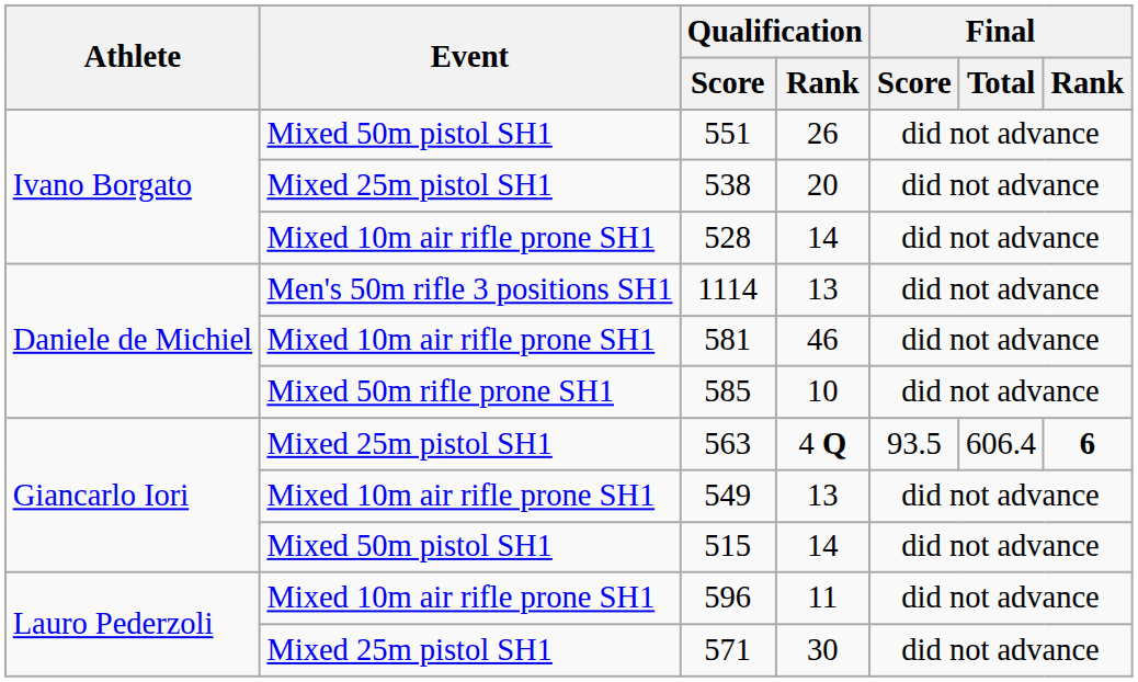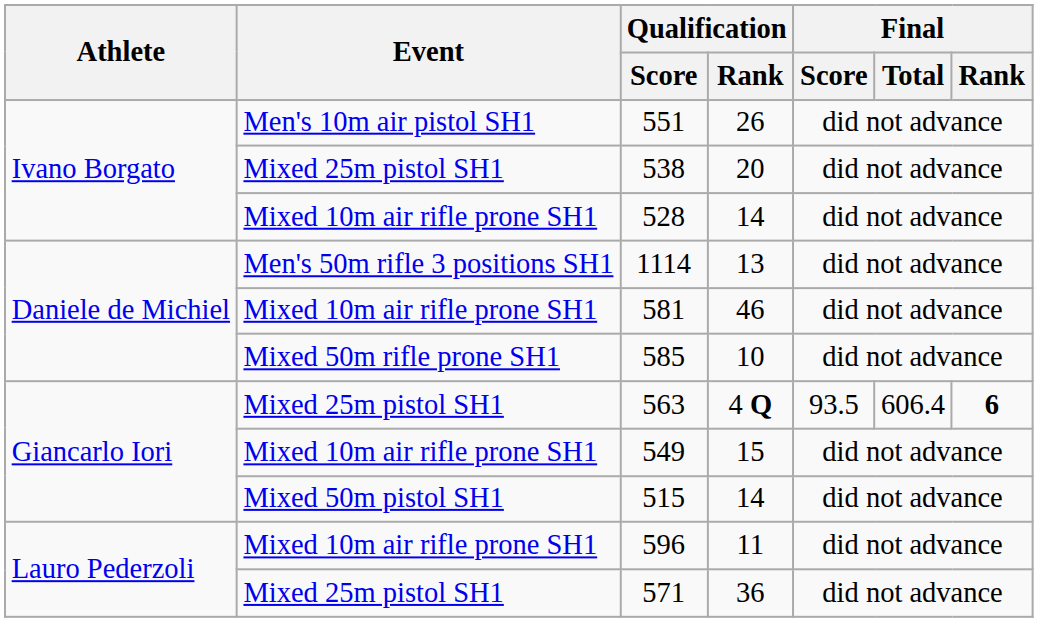 <table class=wikitable style="font-size:90%">
 <tr>
 <th rowspan="2">Athlete</th>
 <th rowspan="2">Event</th>
 <th colspan="2">Qualification</th>
 <th colspan="3">Final</th>
 </tr>
 <tr>
 <th>Score</th>
 <th>Rank</th>
 <th>Score</th>
 <th>Total</th>
 <th>Rank</th>
 </tr>
 <tr>
 <td rowspan="3"><a href='#'>Ivano Borgato</a></td>
-<td><a href='#'>Mixed 50m pistol SH1</a></td>
+<td><a href='#'>Men's 10m air pistol SH1</a></td>
 <td align=center>551</td>
 <td align=center>26</td>
 <td align=center colspan="3">did not advance</td>
 </tr>
 <tr>
 <td><a href='#'>Mixed 25m pistol SH1</a></td>
 <td align=center>538</td>
 <td align=center>20</td>
 <td align=center colspan="3">did not advance</td>
 </tr>
 <tr>
 <td><a href='#'>Mixed 10m air rifle prone SH1</a></td>
 <td align=center>528</td>
 <td align=center>14</td>
 <td align=center colspan="3">did not advance</td>
 </tr>
 <tr>
 <td rowspan="3"><a href='#'>Daniele de Michiel</a></td>
 <td><a href='#'>Men's 50m rifle 3 positions SH1</a></td>
 <td align=center>1114</td>
 <td align=center>13</td>
 <td align=center colspan="3">did not advance</td>
 </tr>
 <tr>
 <td><a href='#'>Mixed 10m air rifle prone SH1</a></td>
 <td align=center>581</td>
 <td align=center>46</td>
 <td align=center colspan="3">did not advance</td>
 </tr>
 <tr>
 <td><a href='#'>Mixed 50m rifle prone SH1</a></td>
 <td align=center>585</td>
 <td align=center>10</td>
 <td align=center colspan="3">did not advance</td>
 </tr>
 <tr>
 <td rowspan="3"><a href='#'>Giancarlo Iori</a></td>
 <td><a href='#'>Mixed 25m pistol SH1</a></td>
 <td align=center>563</td>
 <td align=center>4 <strong>Q</strong></td>
 <td align=center>93.5</td>
 <td align=center>606.4</td>
 <td align=center><strong>6</strong></td>
 </tr>
 <tr>
 <td><a href='#'>Mixed 10m air rifle prone SH1</a></td>
 <td align=center>549</td>
-<td align=center>13</td>
+<td align=center>15</td>
 <td align=center colspan="3">did not advance</td>
 </tr>
 <tr>
 <td><a href='#'>Mixed 50m pistol SH1</a></td>
 <td align=center>515</td>
 <td align=center>14</td>
 <td align=center colspan="3">did not advance</td>
 </tr>
 <tr>
 <td rowspan="2"><a href='#'>Lauro Pederzoli</a></td>
 <td><a href='#'>Mixed 10m air rifle prone SH1</a></td>
 <td align=center>596</td>
 <td align=center>11</td>
 <td align=center colspan="3">did not advance</td>
 </tr>
 <tr>
 <td><a href='#'>Mixed 25m pistol SH1</a></td>
 <td align=center>571</td>
-<td align=center>30</td>
+<td align=center>36</td>
 <td align=center colspan="3">did not advance</td>
 </tr>
 </table>
